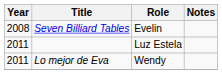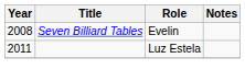 <table class="wikitable">
 <tr>
 <th>Year</th>
 <th>Title</th>
 <th>Role</th>
 <th class="unsortable">Notes</th>
 </tr>
 <tr>
 <td>2008</td>
 <td><em><a href='#'>Seven Billiard Tables</a></em></td>
 <td>Evelin</td>
 <td></td>
 </tr>
 <tr>
 <td>2011</td>
 <td><em></em></td>
 <td>Luz Estela</td>
 <td></td>
 </tr>
 <tr>
-<td>2011</td>
-<td><em>Lo mejor de Eva</em></td>
-<td>Wendy</td>
-<td></td>
-</tr>
-<tr>
 </tr>
 </table>
